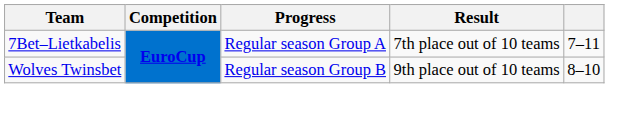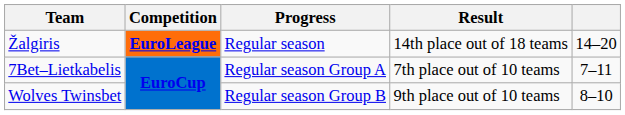 <table class="wikitable sortable">
 <tr>
 <th>Team</th>
 <th>Competition</th>
 <th>Progress</th>
 <th>Result</th>
 <th></th>
+</tr>
+<tr>
+<td><a href='#'>Žalgiris</a></td>
+<td style="background:#FF6D09; color:#FFFFFF; text-align:center;"><strong><a href='#'><span>EuroLeague</span></a></strong></td>
+<td><a href='#'>Regular season</a></td>
+<td>14th place out of 18 teams</td>
+<td style="text-align:center">14–20</td>
 </tr>
 <tr>
 <td><a href='#'>7Bet–Lietkabelis</a></td>
 <td rowspan="2" style="background-color:#0072CE; color:#FFFFFF; text-align:center"><strong><a href='#'><span>EuroCup</span></a></strong></td>
 <td><a href='#'>Regular season Group A</a></td>
 <td>7th place out of 10 teams</td>
 <td style="text-align:center">7–11</td>
 </tr>
 <tr>
 <td><a href='#'>Wolves Twinsbet</a></td>
 <td><a href='#'>Regular season Group B</a></td>
 <td>9th place out of 10 teams</td>
 <td style="text-align:center">8–10</td>
 </tr>
 </table>
